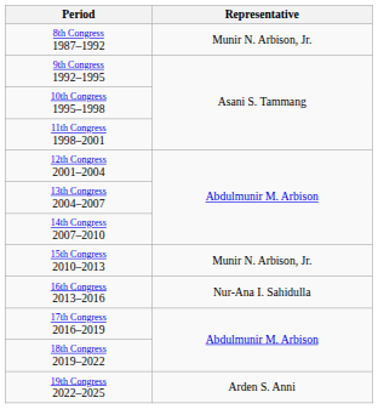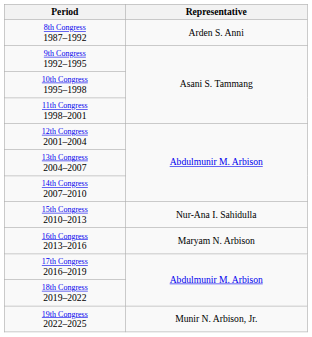 <table class="wikitable" style="text-align:center; width:40%;">
 <tr>
 <th width="40%">Period</th>
 <th>Representative</th>
 </tr>
 <tr>
 <td><small><a href='#'>8th Congress</a></small><br>1987–1992</td>
-<td>Munir N. Arbison, Jr.</td>
+<td>Arden S. Anni</td>
 </tr>
 <tr>
 <td><small><a href='#'>9th Congress</a></small><br>1992–1995</td>
 <td rowspan="3">Asani S. Tammang</td>
 </tr>
 <tr>
 <td><small><a href='#'>10th Congress</a></small><br>1995–1998</td>
 </tr>
 <tr>
 <td><small><a href='#'>11th Congress</a></small><br>1998–2001</td>
 </tr>
 <tr>
 <td><small><a href='#'>12th Congress</a></small><br>2001–2004</td>
 <td rowspan="3"><a href='#'>Abdulmunir M. Arbison</a></td>
 </tr>
 <tr>
 <td><small><a href='#'>13th Congress</a></small><br>2004–2007</td>
 </tr>
 <tr>
 <td><small><a href='#'>14th Congress</a></small><br>2007–2010</td>
 </tr>
 <tr>
 <td><small><a href='#'>15th Congress</a></small><br>2010–2013</td>
-<td>Munir N. Arbison, Jr.</td>
+<td>Nur-Ana I. Sahidulla</td>
 </tr>
 <tr>
 <td><small><a href='#'>16th Congress</a></small><br>2013–2016</td>
-<td>Nur-Ana I. Sahidulla</td>
+<td>Maryam N. Arbison</td>
 </tr>
 <tr>
 <td><small><a href='#'>17th Congress</a></small><br>2016–2019</td>
 <td rowspan="2"><a href='#'>Abdulmunir M. Arbison</a></td>
 </tr>
 <tr>
 <td><small><a href='#'>18th Congress</a></small><br>2019–2022</td>
 </tr>
 <tr>
 <td><small><a href='#'>19th Congress</a></small><br>2022–2025</td>
-<td>Arden S. Anni</td>
+<td>Munir N. Arbison, Jr.</td>
 </tr>
 </table>
